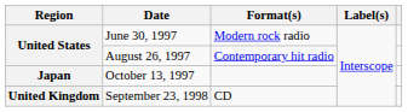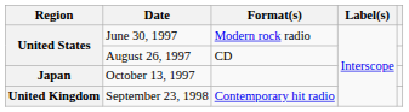 <table class="wikitable plainrowheaders">
 <tr>
 <th scope="col">Region</th>
 <th scope="col">Date</th>
 <th scope="col">Format(s)</th>
 <th scope="col">Label(s)</th>
 <th scope="col"></th>
 </tr>
 <tr>
 <th scope="row" rowspan="2">United States</th>
 <td>June 30, 1997</td>
 <td><a href='#'>Modern rock</a> radio</td>
 <td rowspan="4"><a href='#'>Interscope</a></td>
 <td align="center"></td>
 </tr>
 <tr>
 <td>August 26, 1997</td>
-<td><a href='#'>Contemporary hit radio</a></td>
+<td>CD</td>
 <td align="center"></td>
 </tr>
 <tr>
 <th scope="row">Japan</th>
 <td>October 13, 1997</td>
 <td></td>
 <td align="center"></td>
 </tr>
 <tr>
 <th scope="row">United Kingdom</th>
 <td>September 23, 1998</td>
-<td>CD</td>
+<td><a href='#'>Contemporary hit radio</a></td>
 <td align="center"></td>
 </tr>
 </table>
